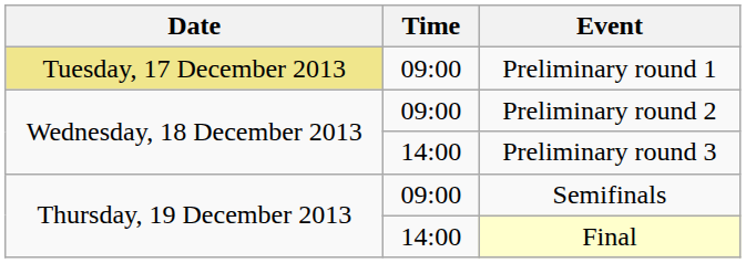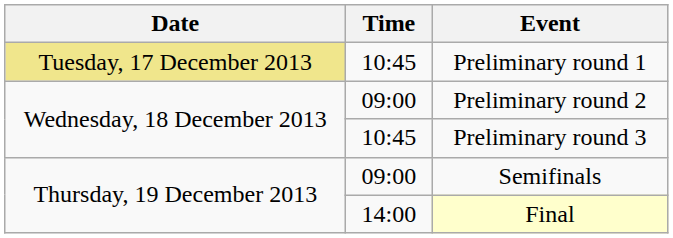 <table class = "wikitable" style="text-align:center;">
 <tr>
 <th width=220>Date</th>
 <th width=50>Time</th>
 <th width=150>Event</th>
 </tr>
 <tr>
 <td style="background: khaki;">Tuesday, 17 December 2013</td>
-<td>09:00</td>
+<td>10:45</td>
 <td>Preliminary round 1</td>
 </tr>
 <tr>
 <td rowspan=2>Wednesday, 18 December 2013</td>
 <td>09:00</td>
 <td>Preliminary round 2</td>
 </tr>
 <tr>
-<td>14:00</td>
+<td>10:45</td>
 <td>Preliminary round 3</td>
 </tr>
 <tr>
 <td rowspan=2>Thursday, 19 December 2013</td>
 <td>09:00</td>
 <td>Semifinals</td>
 </tr>
 <tr>
 <td>14:00</td>
 <td bgcolor=ffffcc>Final</td>
 </tr>
 </table>
